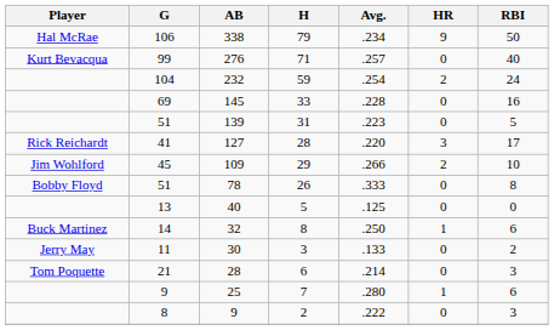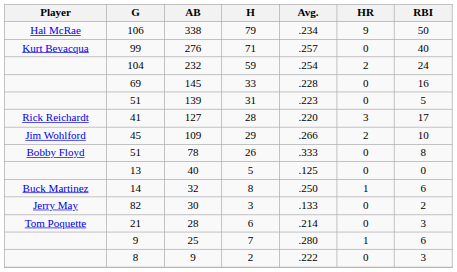 <table class="wikitable sortable">
 <tr>
 <th bgcolor="#DDDDFF" width="16%">Player</th>
 <th bgcolor="#DDDDFF" width="9%">G</th>
 <th bgcolor="#DDDDFF" width="9%">AB</th>
 <th bgcolor="#DDDDFF" width="9%">H</th>
 <th bgcolor="#DDDDFF" width="9%">Avg.</th>
 <th bgcolor="#DDDDFF" width="9%">HR</th>
 <th bgcolor="#DDDDFF" width="9%">RBI</th>
 </tr>
 <tr align="center">
 <td><a href='#'>Hal McRae</a></td>
 <td>106</td>
 <td>338</td>
 <td>79</td>
 <td>.234</td>
 <td>9</td>
 <td>50</td>
 </tr>
 <tr align=center>
 <td><a href='#'>Kurt Bevacqua</a></td>
 <td>99</td>
 <td>276</td>
 <td>71</td>
 <td>.257</td>
 <td>0</td>
 <td>40</td>
 </tr>
 <tr align=center>
 <td></td>
 <td>104</td>
 <td>232</td>
 <td>59</td>
 <td>.254</td>
 <td>2</td>
 <td>24</td>
 </tr>
 <tr align="center">
 <td></td>
 <td>69</td>
 <td>145</td>
 <td>33</td>
 <td>.228</td>
 <td>0</td>
 <td>16</td>
 </tr>
 <tr align="center">
 <td></td>
 <td>51</td>
 <td>139</td>
 <td>31</td>
 <td>.223</td>
 <td>0</td>
 <td>5</td>
 </tr>
 <tr align="center">
 <td><a href='#'>Rick Reichardt</a></td>
 <td>41</td>
 <td>127</td>
 <td>28</td>
 <td>.220</td>
 <td>3</td>
 <td>17</td>
 </tr>
 <tr align=center>
 <td><a href='#'>Jim Wohlford</a></td>
 <td>45</td>
 <td>109</td>
 <td>29</td>
 <td>.266</td>
 <td>2</td>
 <td>10</td>
 </tr>
 <tr align=center>
 <td><a href='#'>Bobby Floyd</a></td>
 <td>51</td>
 <td>78</td>
 <td>26</td>
 <td>.333</td>
 <td>0</td>
 <td>8</td>
 </tr>
 <tr align=center>
 <td></td>
 <td>13</td>
 <td>40</td>
 <td>5</td>
 <td>.125</td>
 <td>0</td>
 <td>0</td>
 </tr>
 <tr align="center">
 <td><a href='#'>Buck Martinez</a></td>
 <td>14</td>
 <td>32</td>
 <td>8</td>
 <td>.250</td>
 <td>1</td>
 <td>6</td>
 </tr>
 <tr align=center>
 <td><a href='#'>Jerry May</a></td>
-<td>11</td>
+<td>82</td>
 <td>30</td>
 <td>3</td>
 <td>.133</td>
 <td>0</td>
 <td>2</td>
 </tr>
 <tr align=center>
 <td><a href='#'>Tom Poquette</a></td>
 <td>21</td>
 <td>28</td>
 <td>6</td>
 <td>.214</td>
 <td>0</td>
 <td>3</td>
 </tr>
 <tr align=center>
 <td></td>
 <td>9</td>
 <td>25</td>
 <td>7</td>
 <td>.280</td>
 <td>1</td>
 <td>6</td>
 </tr>
 <tr align="center">
 <td></td>
 <td>8</td>
 <td>9</td>
 <td>2</td>
 <td>.222</td>
 <td>0</td>
 <td>3</td>
 </tr>
 <tr align="center">
 </tr>
 </table>
